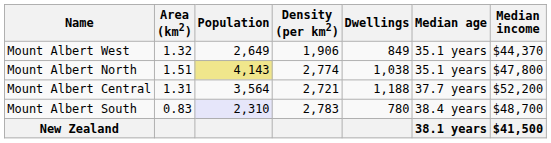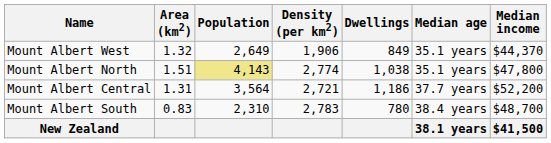 <table class="wikitable">
 <tr>
 <th>Name</th>
 <th>Area<br>(km<sup>2</sup>)</th>
 <th>Population</th>
 <th>Density<br>(per km<sup>2</sup>)</th>
 <th>Dwellings</th>
 <th>Median age</th>
 <th>Median<br>income</th>
 </tr>
 <tr>
 <td>Mount Albert West</td>
 <td style="text-align:right;">1.32</td>
 <td style="text-align:right;">2,649</td>
 <td style="text-align:right;">1,906</td>
 <td style="text-align:right;">849</td>
 <td>35.1 years</td>
 <td>$44,370</td>
 </tr>
 <tr>
 <td>Mount Albert North</td>
 <td style="text-align:right;">1.51</td>
 <td style="background: khaki; text-align:right;">4,143</td>
 <td style="text-align:right;">2,774</td>
 <td style="text-align:right;">1,038</td>
 <td>35.1 years</td>
 <td>$47,800</td>
 </tr>
 <tr>
 <td>Mount Albert Central</td>
 <td style="text-align:right;">1.31</td>
 <td style="text-align:right;">3,564</td>
 <td style="text-align:right;">2,721</td>
-<td style="text-align:right;">1,188</td>
+<td style="text-align:right;">1,186</td>
 <td>37.7 years</td>
 <td>$52,200</td>
 </tr>
 <tr>
 <td>Mount Albert South</td>
 <td style="text-align:right;">0.83</td>
-<td style="background: lavender; text-align:right;">2,310</td>
+<td style="text-align:right;">2,310</td>
 <td style="text-align:right;">2,783</td>
 <td style="text-align:right;">780</td>
 <td>38.4 years</td>
 <td>$48,700</td>
 </tr>
 <tr>
 <th>New Zealand</th>
 <th></th>
 <th></th>
 <th></th>
 <th></th>
 <th>38.1 years</th>
 <th style="text-align:left;">$41,500</th>
 </tr>
 </table>
